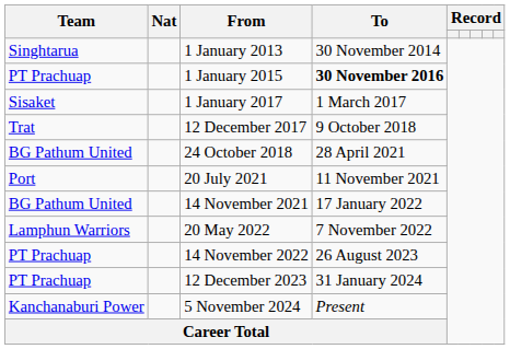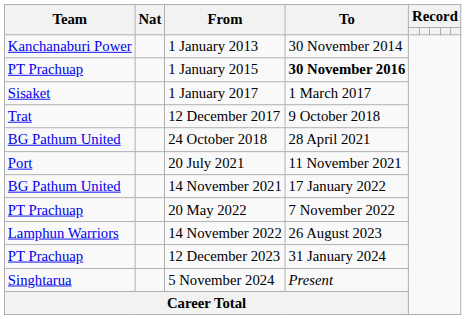 <table class="wikitable" style="text-align: center">
 <tr>
 <th rowspan="2">Team</th>
 <th rowspan="2">Nat</th>
 <th rowspan="2">From</th>
 <th rowspan="2">To</th>
 <th colspan="5">Record</th>
 </tr>
 <tr>
 <th></th>
 <th></th>
 <th></th>
 <th></th>
 <th></th>
 </tr>
 <tr>
-<td align="left"><a href='#'>Singhtarua</a></td>
+<td align="left"><a href='#'>Kanchanaburi Power</a></td>
 <td></td>
 <td align="left">1 January 2013</td>
 <td align="left">30 November 2014<br></td>
 </tr>
 <tr>
 <td align="left"><a href='#'>PT Prachuap</a></td>
 <td></td>
 <td align="left">1 January 2015</td>
 <td align="left"><strong>30 November 2016<br></strong></td>
 </tr>
 <tr>
 <td align="left"><a href='#'>Sisaket</a></td>
 <td></td>
 <td align="left">1 January 2017</td>
 <td align="left">1 March 2017<br></td>
 </tr>
 <tr>
 <td align="left"><a href='#'>Trat</a></td>
 <td></td>
 <td align="left">12 December 2017</td>
 <td align="left">9 October 2018<br></td>
 </tr>
 <tr>
 <td align="left"><a href='#'>BG Pathum United</a></td>
 <td></td>
 <td align="left">24 October 2018</td>
 <td align="left">28 April 2021<br></td>
 </tr>
 <tr>
 <td align="left"><a href='#'>Port</a></td>
 <td></td>
 <td align="left">20 July 2021</td>
 <td align="left">11 November 2021<br></td>
 </tr>
 <tr>
 <td align="left"><a href='#'>BG Pathum United</a></td>
 <td></td>
 <td align="left">14 November 2021</td>
 <td align="left">17 January 2022<br></td>
 </tr>
 <tr>
-<td align="left"><a href='#'>Lamphun Warriors</a></td>
+<td align="left"><a href='#'>PT Prachuap</a></td>
 <td></td>
 <td align="left">20 May 2022</td>
 <td align="left">7 November 2022<br></td>
 </tr>
 <tr>
-<td align="left"><a href='#'>PT Prachuap</a></td>
+<td align="left"><a href='#'>Lamphun Warriors</a></td>
 <td></td>
 <td align="left">14 November 2022</td>
 <td align="left">26 August 2023<br></td>
 </tr>
 <tr>
 <td align="left"><a href='#'>PT Prachuap</a></td>
 <td></td>
 <td align="left">12 December 2023</td>
 <td align="left">31 January 2024<br></td>
 </tr>
 <tr>
-<td align="left"><a href='#'>Kanchanaburi Power</a></td>
+<td align="left"><a href='#'>Singhtarua</a></td>
 <td></td>
 <td align="left">5 November 2024</td>
 <td align="left"><em>Present</em><br></td>
 </tr>
 <tr>
 <th colspan="4">Career Total<br></th>
 </tr>
 </table>
